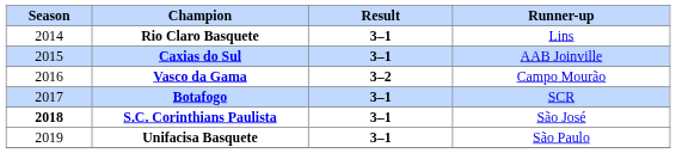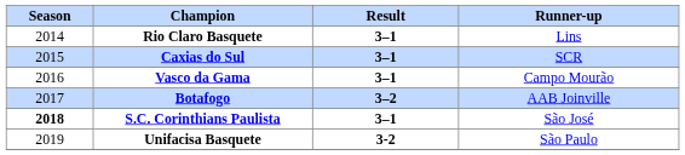 <table class="toccolours" border="1" cellpadding="2" style="border-collapse: collapse; text-align: center; width: 85%; margin: 0 auto;">
 <tr style="background: #C1D8FF;">
 <th width=5%>Season</th>
 <th width=15%>Champion</th>
 <th width=10%>Result</th>
 <th width=15%>Runner-up</th>
 </tr>
 <tr>
 <td>2014</td>
 <td><strong>Rio Claro Basquete</strong></td>
 <td><strong>3–1</strong></td>
 <td><a href='#'>Lins</a></td>
 </tr>
 <tr style="background: #C1D8FF;">
 <td>2015</td>
 <td><strong><a href='#'>Caxias do Sul</a></strong></td>
 <td><strong>3–1</strong></td>
-<td><a href='#'>AAB Joinville</a></td>
+<td><a href='#'>SCR</a></td>
 </tr>
 <tr>
 <td>2016</td>
 <td><strong><a href='#'>Vasco da Gama</a></strong></td>
-<td><strong>3–2</strong></td>
+<td><strong>3–1</strong></td>
 <td><a href='#'>Campo Mourão</a></td>
 </tr>
 <tr style="background: #C1D8FF;">
 <td>2017</td>
 <td><strong><a href='#'>Botafogo</a></strong></td>
-<td><strong>3–1</strong></td>
-<td><a href='#'>SCR</a></td>
+<td><strong>3–2</strong></td>
+<td><a href='#'>AAB Joinville</a></td>
 </tr>
 <tr>
 <td><strong>2018</strong></td>
 <td><strong><a href='#'>S.C. Corinthians Paulista</a></strong></td>
 <td><strong>3–1</strong></td>
 <td><a href='#'>São José</a></td>
 </tr>
 <tr>
 <td>2019</td>
 <td><strong>Unifacisa Basquete</strong></td>
-<td><strong>3–1</strong></td>
+<td><strong>3-2</strong></td>
 <td><a href='#'>São Paulo</a></td>
 </tr>
 <tr>
 </tr>
 </table>
